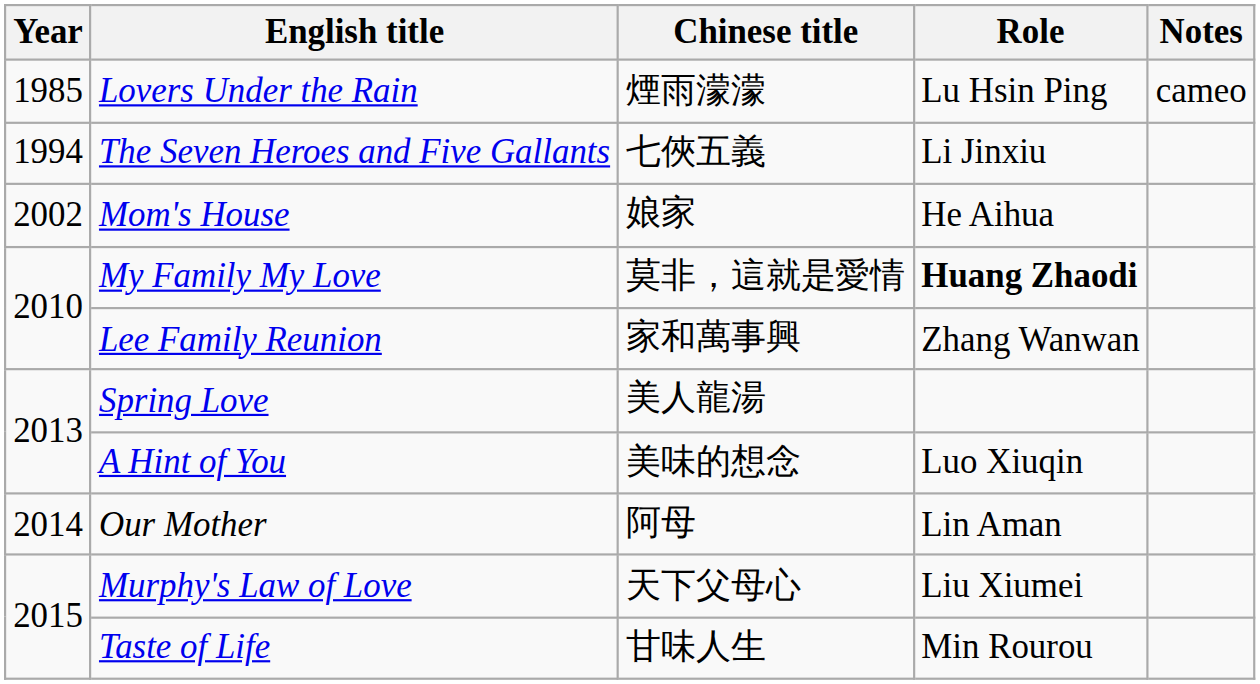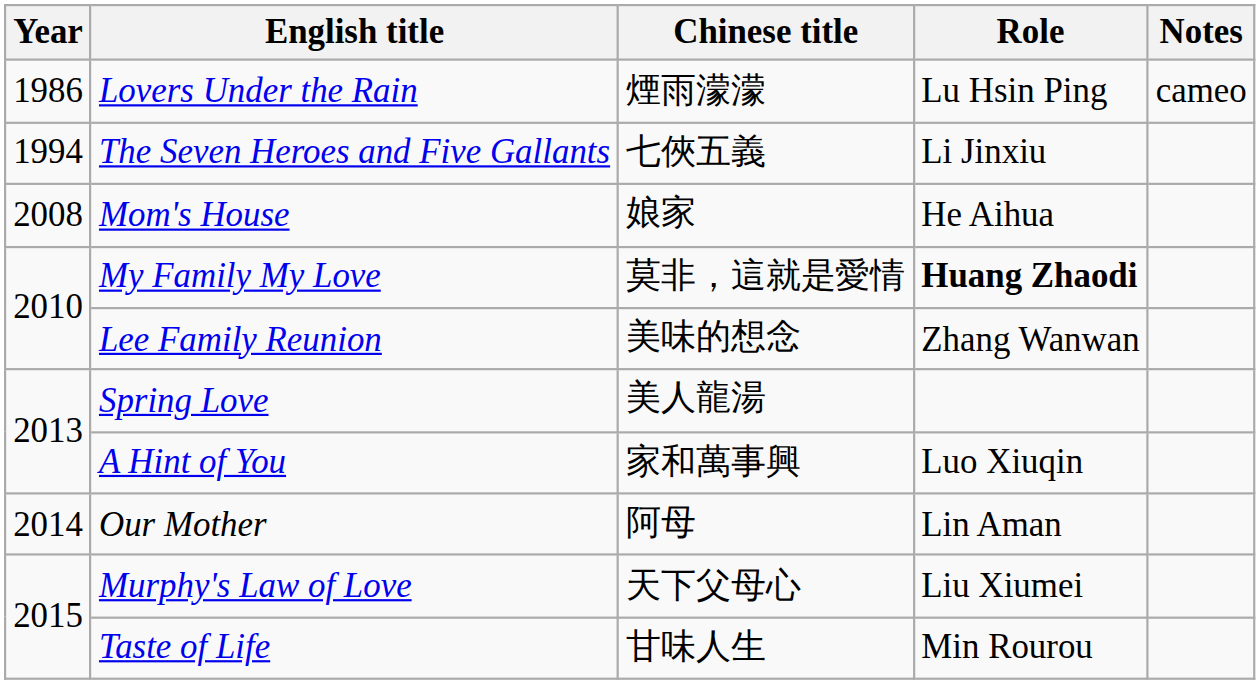 <table class="wikitable sortable">
 <tr>
 <th>Year</th>
 <th>English title</th>
 <th>Chinese title</th>
 <th>Role</th>
 <th class="unsortable">Notes</th>
 </tr>
 <tr>
-<td>1985</td>
+<td>1986</td>
 <td><em><a href='#'>Lovers Under the Rain</a></em></td>
 <td>煙雨濛濛</td>
 <td>Lu Hsin Ping</td>
 <td>cameo</td>
 </tr>
 <tr>
 <td>1994</td>
 <td><em><a href='#'>The Seven Heroes and Five Gallants</a></em></td>
 <td>七俠五義</td>
 <td>Li Jinxiu</td>
 <td></td>
 </tr>
 <tr>
-<td>2002</td>
+<td>2008</td>
 <td><em><a href='#'>Mom's House</a></em></td>
 <td>娘家</td>
 <td>He Aihua</td>
 <td></td>
 </tr>
 <tr>
 <td rowspan=2>2010</td>
 <td><em><a href='#'>My Family My Love</a></em></td>
 <td>莫非，這就是愛情</td>
 <td><strong>Huang Zhaodi</strong></td>
 <td></td>
 </tr>
 <tr>
 <td><em><a href='#'>Lee Family Reunion</a></em></td>
-<td>家和萬事興</td>
+<td>美味的想念</td>
 <td>Zhang Wanwan</td>
 <td></td>
 </tr>
 <tr>
 <td rowspan=2>2013</td>
 <td><em><a href='#'>Spring Love</a></em></td>
 <td>美人龍湯</td>
 <td></td>
 <td></td>
 </tr>
 <tr>
 <td><em><a href='#'>A Hint of You</a></em></td>
-<td>美味的想念</td>
+<td>家和萬事興</td>
 <td>Luo Xiuqin</td>
 <td></td>
 </tr>
 <tr>
 <td>2014</td>
 <td><em>Our Mother</em></td>
 <td>阿母</td>
 <td>Lin Aman</td>
 <td></td>
 </tr>
 <tr>
 <td rowspan=2>2015</td>
 <td><em><a href='#'>Murphy's Law of Love</a></em></td>
 <td>天下父母心</td>
 <td>Liu Xiumei</td>
 <td></td>
 </tr>
 <tr>
 <td><em><a href='#'>Taste of Life</a></em></td>
 <td>甘味人生</td>
 <td>Min Rourou</td>
 <td></td>
 </tr>
 </table>
